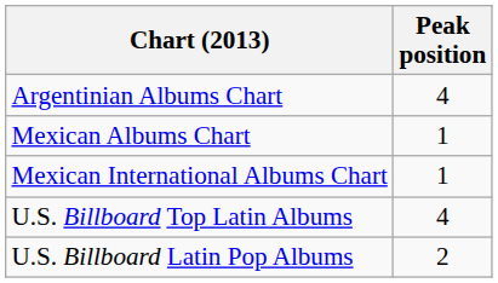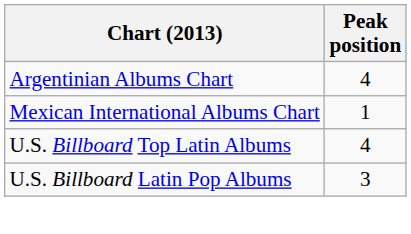 <table class="wikitable sortable">
 <tr>
 <th>Chart (2013)</th>
 <th>Peak<br>position</th>
 </tr>
 <tr>
 <td><a href='#'>Argentinian Albums Chart</a></td>
 <td style="text-align:center;">4</td>
-</tr>
-<tr>
-<td><a href='#'>Mexican Albums Chart</a></td>
-<td style="text-align:center;">1</td>
 </tr>
 <tr>
 <td><a href='#'>Mexican International Albums Chart</a></td>
 <td style="text-align:center;">1</td>
 </tr>
 <tr>
 <td>U.S. <em><a href='#'>Billboard</a></em> <a href='#'>Top Latin Albums</a></td>
 <td style="text-align:center;">4</td>
 </tr>
 <tr>
 <td>U.S. <em>Billboard</em> <a href='#'>Latin Pop Albums</a></td>
-<td style="text-align:center;">2</td>
+<td style="text-align:center;">3</td>
 </tr>
 </table>
